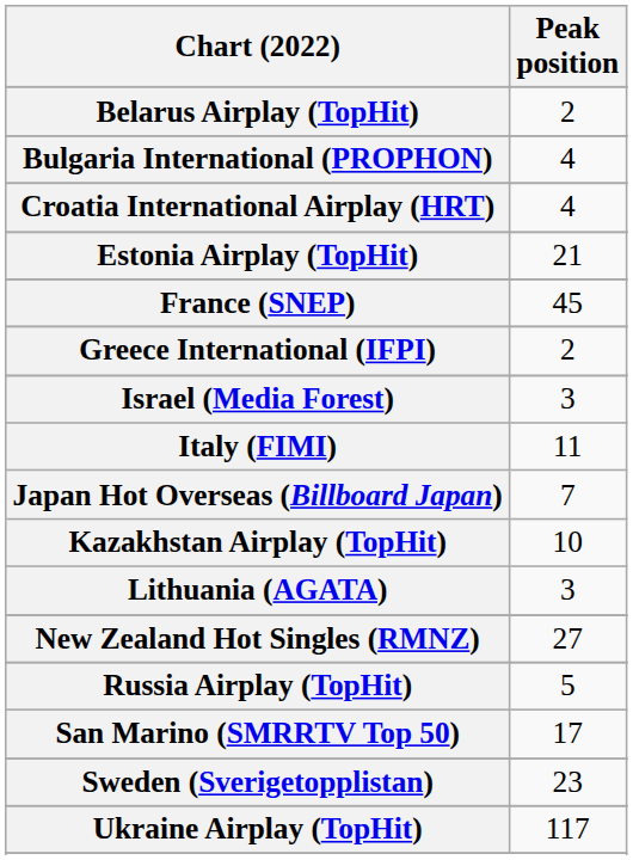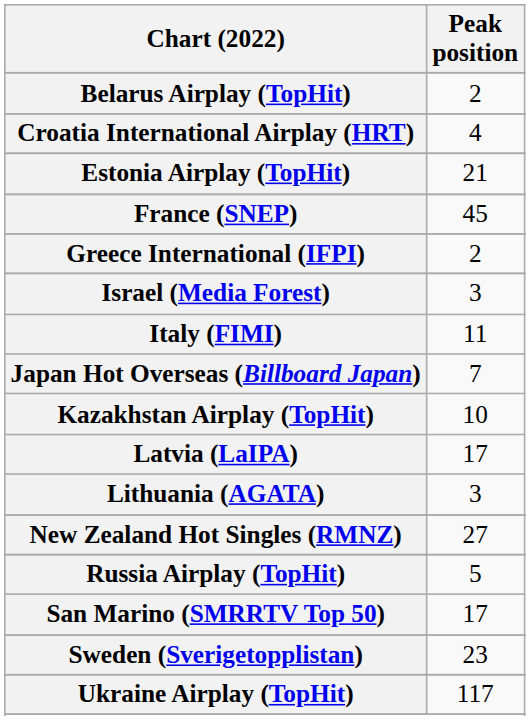 <table class="wikitable sortable plainrowheaders" style="text-align:center">
 <tr>
 <th scope="col">Chart (2022)</th>
 <th scope="col">Peak<br>position</th>
 </tr>
 <tr>
 </tr>
 <tr>
 <th scope="row">Belarus Airplay (<a href='#'>TopHit</a>)</th>
 <td>2</td>
 </tr>
 <tr>
 </tr>
 <tr>
-</tr>
-<tr>
-<th scope="row">Bulgaria International (<a href='#'>PROPHON</a>)</th>
-<td>4</td>
 </tr>
 <tr>
 </tr>
 <tr>
 </tr>
 <tr>
 </tr>
 <tr>
 <th scope="row">Croatia International Airplay (<a href='#'>HRT</a>)</th>
 <td>4</td>
 </tr>
 <tr>
 </tr>
 <tr>
 </tr>
 <tr>
 <th scope="row">Estonia Airplay (<a href='#'>TopHit</a>)</th>
 <td>21</td>
 </tr>
 <tr>
 </tr>
 <tr>
 <th scope="row">France (<a href='#'>SNEP</a>)</th>
 <td>45</td>
 </tr>
 <tr>
 </tr>
 <tr>
 </tr>
 <tr>
 <th scope="row">Greece International (<a href='#'>IFPI</a>)</th>
 <td>2</td>
 </tr>
 <tr>
 </tr>
 <tr>
 </tr>
 <tr>
 </tr>
 <tr>
 <th scope="row">Israel (<a href='#'>Media Forest</a>)</th>
 <td>3</td>
 </tr>
 <tr>
 <th scope="row">Italy (<a href='#'>FIMI</a>)</th>
 <td>11</td>
 </tr>
 <tr>
 <th scope="row">Japan Hot Overseas (<em><a href='#'>Billboard Japan</a></em>)</th>
 <td>7</td>
 </tr>
 <tr>
 <th scope="row">Kazakhstan Airplay (<a href='#'>TopHit</a>)</th>
 <td>10</td>
 </tr>
 <tr>
+<th scope="row">Latvia (<a href='#'>LaIPA</a>)</th>
+<td>17</td>
+</tr>
+<tr>
 <th scope="row">Lithuania (<a href='#'>AGATA</a>)</th>
 <td>3</td>
 </tr>
 <tr>
 </tr>
 <tr>
 </tr>
 <tr>
 <th scope="row">New Zealand Hot Singles (<a href='#'>RMNZ</a>)</th>
 <td>27</td>
 </tr>
 <tr>
 </tr>
 <tr>
 </tr>
 <tr>
 <th scope="row">Russia Airplay (<a href='#'>TopHit</a>)</th>
 <td>5</td>
 </tr>
 <tr>
 <th scope="row">San Marino (<a href='#'>SMRRTV Top 50</a>)</th>
 <td>17</td>
 </tr>
 <tr>
 </tr>
 <tr>
 </tr>
 <tr>
 <th scope="row">Sweden (<a href='#'>Sverigetopplistan</a>)</th>
 <td>23</td>
 </tr>
 <tr>
 </tr>
 <tr>
 <th scope="row">Ukraine Airplay (<a href='#'>TopHit</a>)</th>
 <td>117</td>
 </tr>
 <tr>
 </tr>
 <tr>
 </tr>
 <tr>
 </tr>
 <tr>
 </tr>
 </table>
